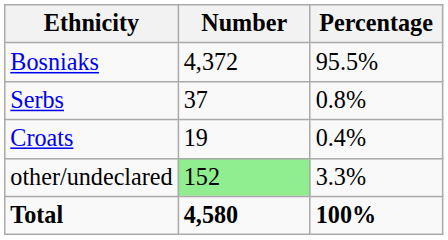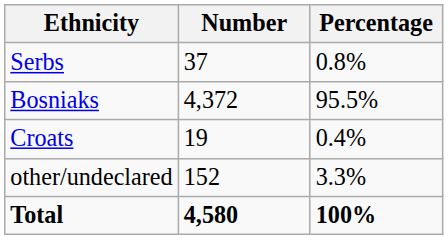 <table class="wikitable">
 <tr>
 <th width="100px">Ethnicity</th>
 <th width="80px">Number</th>
 <th width="80px">Percentage</th>
 </tr>
 <tr>
+<td><a href='#'>Serbs</a></td>
+<td>37</td>
+<td>0.8%</td>
+</tr>
+<tr>
 <td><a href='#'>Bosniaks</a></td>
 <td>4,372</td>
 <td>95.5%</td>
-</tr>
-<tr>
-<td><a href='#'>Serbs</a></td>
-<td>37</td>
-<td>0.8%</td>
 </tr>
 <tr>
 <td><a href='#'>Croats</a></td>
 <td>19</td>
 <td>0.4%</td>
 </tr>
 <tr>
 <td>other/undeclared</td>
-<td style="background: lightgreen;">152</td>
+<td>152</td>
 <td>3.3%</td>
 </tr>
 <tr>
 <td><strong>Total</strong></td>
 <td><strong>4,580</strong></td>
 <td><strong>100%</strong></td>
 </tr>
 </table>
